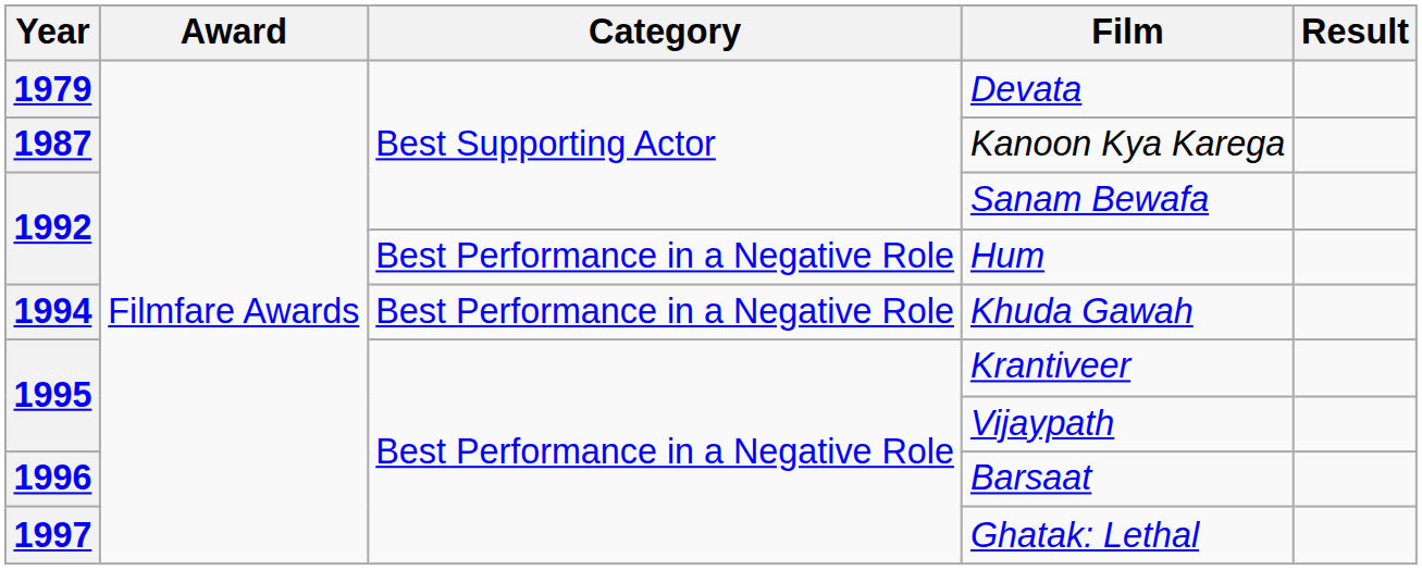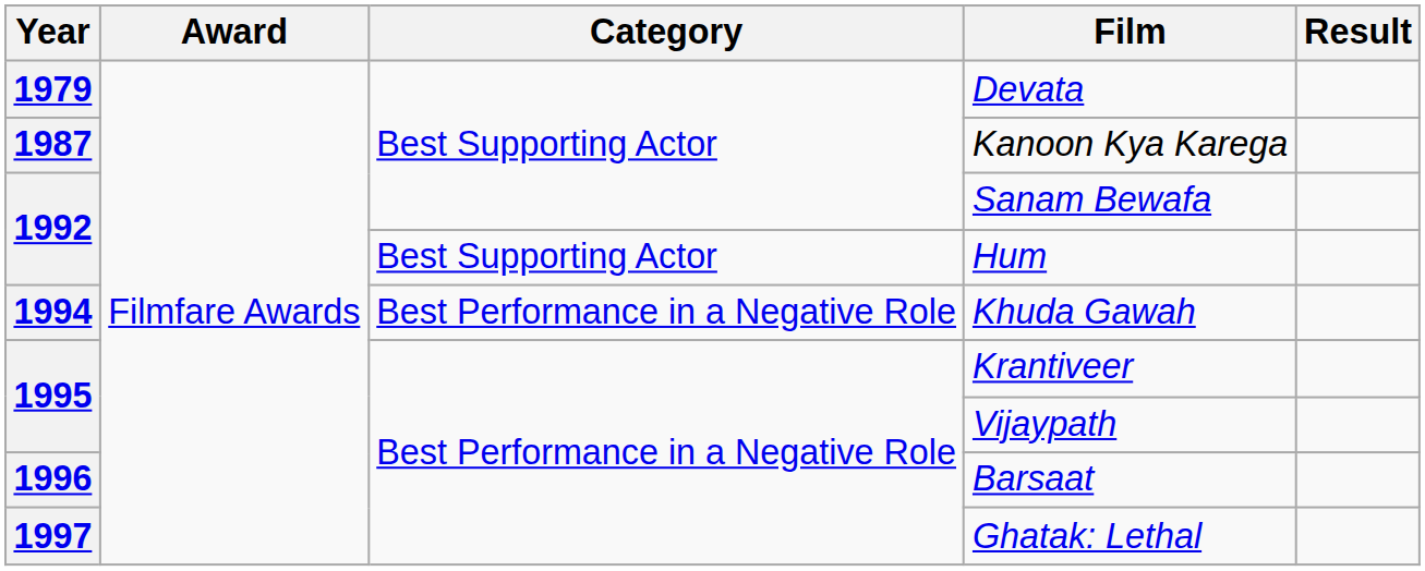 <table class="wikitable sortable">
 <tr>
 <th>Year</th>
 <th>Award</th>
 <th>Category</th>
 <th>Film</th>
 <th>Result</th>
 </tr>
 <tr>
 <th><a href='#'>1979</a></th>
 <td rowspan="9"><a href='#'>Filmfare Awards</a></td>
 <td rowspan="3"><a href='#'>Best Supporting Actor</a></td>
 <td><em><a href='#'>Devata</a></em></td>
 <td></td>
 </tr>
 <tr>
 <th><a href='#'>1987</a></th>
 <td><em>Kanoon Kya Karega</em></td>
 <td></td>
 </tr>
 <tr>
 <th rowspan="2"><a href='#'>1992</a></th>
 <td><em><a href='#'>Sanam Bewafa</a></em></td>
 <td></td>
 </tr>
 <tr>
-<td><a href='#'>Best Performance in a Negative Role</a></td>
+<td><a href='#'>Best Supporting Actor</a></td>
 <td><em><a href='#'>Hum</a></em></td>
 <td></td>
 </tr>
 <tr>
 <th><a href='#'>1994</a></th>
 <td><a href='#'>Best Performance in a Negative Role</a></td>
 <td><em><a href='#'>Khuda Gawah</a></em></td>
 <td></td>
 </tr>
 <tr>
 <th rowspan="2"><a href='#'>1995</a></th>
 <td rowspan="4"><a href='#'>Best Performance in a Negative Role</a></td>
 <td><em><a href='#'>Krantiveer</a></em></td>
 <td></td>
 </tr>
 <tr>
 <td><em><a href='#'>Vijaypath</a></em></td>
 <td></td>
 </tr>
 <tr>
 <th><a href='#'>1996</a></th>
 <td><em><a href='#'>Barsaat</a></em></td>
 <td></td>
 </tr>
 <tr>
 <th><a href='#'>1997</a></th>
 <td><em><a href='#'>Ghatak: Lethal</a></em></td>
 <td></td>
 </tr>
 </table>
